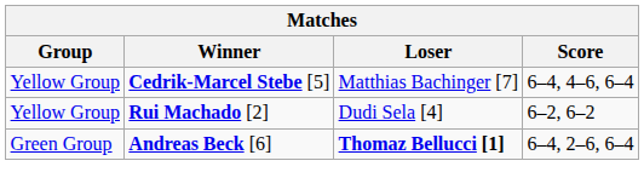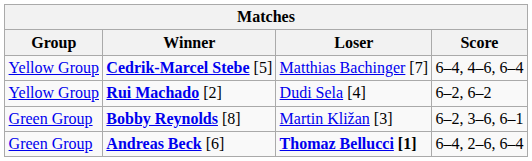 <table class="wikitable collapsible uncollapsed" style="margin:1em auto;">
 <tr>
 <th colspan=4>Matches</th>
 </tr>
 <tr>
 <th>Group</th>
 <th>Winner</th>
 <th>Loser</th>
 <th>Score</th>
 </tr>
 <tr align=left>
 <td><a href='#'>Yellow Group</a></td>
 <td> <strong><a href='#'>Cedrik-Marcel Stebe</a></strong> [5]</td>
 <td> <a href='#'>Matthias Bachinger</a> [7]</td>
 <td>6–4, 4–6, 6–4</td>
 </tr>
 <tr align=left>
 <td><a href='#'>Yellow Group</a></td>
 <td> <strong><a href='#'>Rui Machado</a></strong> [2]</td>
 <td> <a href='#'>Dudi Sela</a> [4]</td>
 <td>6–2, 6–2</td>
 </tr>
 <tr align=left>
 <td><a href='#'>Green Group</a></td>
+<td> <strong><a href='#'>Bobby Reynolds</a></strong> [8]</td>
+<td> <a href='#'>Martin Kližan</a> [3]</td>
+<td>6–2, 3–6, 6–1</td>
+</tr>
+<tr align=left>
+<td><a href='#'>Green Group</a></td>
 <td> <strong><a href='#'>Andreas Beck</a></strong> [6]</td>
 <td><strong> <a href='#'>Thomaz Bellucci</a> [1]</strong></td>
 <td>6–4, 2–6, 6–4</td>
 </tr>
 </table>
